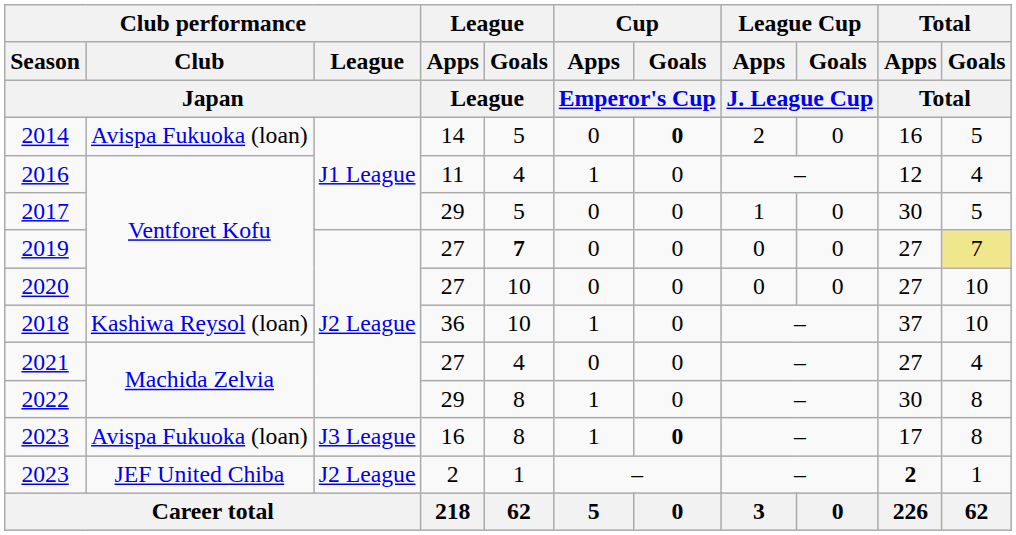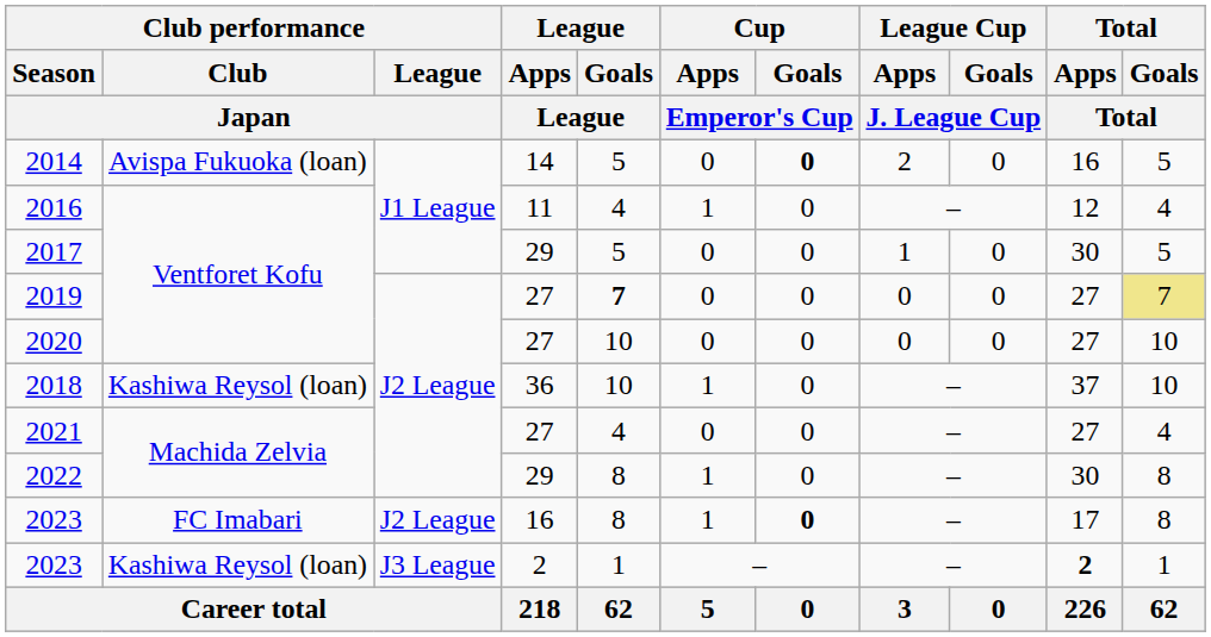 <table class="wikitable" style="text-align:center;">
 <tr>
 <th colspan=3>Club performance</th>
 <th colspan=2>League</th>
 <th colspan=2>Cup</th>
 <th colspan=2>League Cup</th>
 <th colspan=2>Total</th>
 </tr>
 <tr>
 <th>Season</th>
 <th>Club</th>
 <th>League</th>
 <th>Apps</th>
 <th>Goals</th>
 <th>Apps</th>
 <th>Goals</th>
 <th>Apps</th>
 <th>Goals</th>
 <th>Apps</th>
 <th>Goals</th>
 </tr>
 <tr>
 <th colspan=3>Japan</th>
 <th colspan=2>League</th>
 <th colspan=2><a href='#'>Emperor's Cup</a></th>
 <th colspan=2><a href='#'>J. League Cup</a></th>
 <th colspan=2>Total</th>
 </tr>
 <tr>
 <td><a href='#'>2014</a></td>
 <td><a href='#'>Avispa Fukuoka</a> (loan)</td>
 <td rowspan="3"><a href='#'>J1 League</a></td>
 <td>14</td>
 <td>5</td>
 <td>0</td>
 <td><strong>0</strong></td>
 <td>2</td>
 <td>0</td>
 <td>16</td>
 <td>5</td>
 </tr>
 <tr>
 <td><a href='#'>2016</a></td>
 <td rowspan=4><a href='#'>Ventforet Kofu</a></td>
 <td>11</td>
 <td>4</td>
 <td>1</td>
 <td>0</td>
 <td colspan="2">–</td>
 <td>12</td>
 <td>4</td>
 </tr>
 <tr>
 <td><a href='#'>2017</a></td>
 <td>29</td>
 <td>5</td>
 <td>0</td>
 <td>0</td>
 <td>1</td>
 <td>0</td>
 <td>30</td>
 <td>5</td>
 </tr>
 <tr>
 <td><a href='#'>2019</a></td>
 <td rowspan="5"><a href='#'>J2 League</a></td>
 <td>27</td>
 <td><strong>7</strong></td>
 <td>0</td>
 <td>0</td>
 <td>0</td>
 <td>0</td>
 <td>27</td>
 <td style="background: khaki;">7</td>
 </tr>
 <tr>
 <td><a href='#'>2020</a></td>
 <td>27</td>
 <td>10</td>
 <td>0</td>
 <td>0</td>
 <td>0</td>
 <td>0</td>
 <td>27</td>
 <td>10</td>
 </tr>
 <tr>
 <td><a href='#'>2018</a></td>
 <td><a href='#'>Kashiwa Reysol</a> (loan)</td>
 <td>36</td>
 <td>10</td>
 <td>1</td>
 <td>0</td>
 <td colspan=2>–</td>
 <td>37</td>
 <td>10</td>
 </tr>
 <tr>
 <td><a href='#'>2021</a></td>
 <td rowspan=2><a href='#'>Machida Zelvia</a></td>
 <td>27</td>
 <td>4</td>
 <td>0</td>
 <td>0</td>
 <td colspan="2">–</td>
 <td>27</td>
 <td>4</td>
 </tr>
 <tr>
 <td><a href='#'>2022</a></td>
 <td>29</td>
 <td>8</td>
 <td>1</td>
 <td>0</td>
 <td colspan=2>–</td>
 <td>30</td>
 <td>8</td>
 </tr>
 <tr>
 <td><a href='#'>2023</a></td>
-<td><a href='#'>Avispa Fukuoka</a> (loan)</td>
-<td><a href='#'>J3 League</a></td>
+<td><a href='#'>FC Imabari</a></td>
+<td><a href='#'>J2 League</a></td>
 <td>16</td>
 <td>8</td>
 <td>1</td>
 <td><strong>0</strong></td>
 <td colspan=2>–</td>
 <td>17</td>
 <td>8</td>
 </tr>
 <tr>
 <td><a href='#'>2023</a></td>
-<td><a href='#'>JEF United Chiba</a></td>
-<td><a href='#'>J2 League</a></td>
+<td><a href='#'>Kashiwa Reysol</a> (loan)</td>
+<td><a href='#'>J3 League</a></td>
 <td>2</td>
 <td>1</td>
 <td colspan=2>–</td>
 <td colspan=2>–</td>
 <td><strong>2</strong></td>
 <td>1</td>
 </tr>
 <tr>
 <th colspan=3>Career total</th>
 <th>218</th>
 <th>62</th>
 <th>5</th>
 <th>0</th>
 <th>3</th>
 <th>0</th>
 <th>226</th>
 <th>62</th>
 </tr>
 </table>
